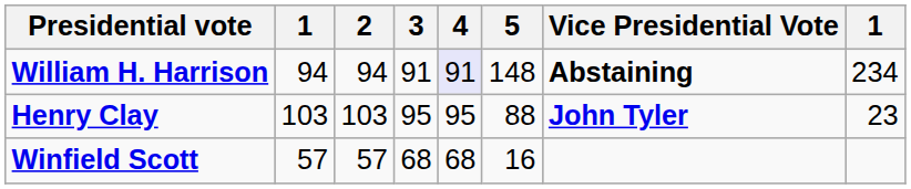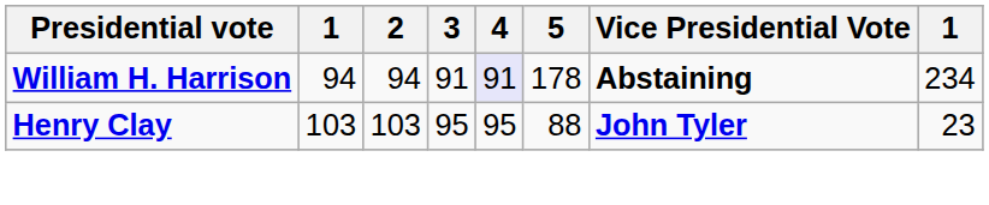 <table class="wikitable" style="text-align:right">
 <tr>
 <th>Presidential vote</th>
 <th>1</th>
 <th>2</th>
 <th>3</th>
 <th>4</th>
 <th>5</th>
 <th>Vice Presidential Vote</th>
 <th>1</th>
 </tr>
 <tr>
 <td align=left><strong><a href='#'>William H. Harrison</a></strong></td>
 <td>94</td>
 <td>94</td>
 <td>91</td>
 <td style="background: lavender;">91</td>
-<td>148</td>
+<td>178</td>
 <td align=left><strong>Abstaining</strong></td>
 <td>234</td>
 </tr>
 <tr>
 <td align=left><strong><a href='#'>Henry Clay</a></strong></td>
 <td>103</td>
 <td>103</td>
 <td>95</td>
 <td>95</td>
 <td>88</td>
 <td align=left><strong><a href='#'>John Tyler</a></strong></td>
 <td>23</td>
 </tr>
-<tr>
-<td align=left><strong><a href='#'>Winfield Scott</a></strong></td>
-<td>57</td>
-<td>57</td>
-<td>68</td>
-<td>68</td>
-<td>16</td>
-<td></td>
-<td></td>
-</tr>
 </table>
